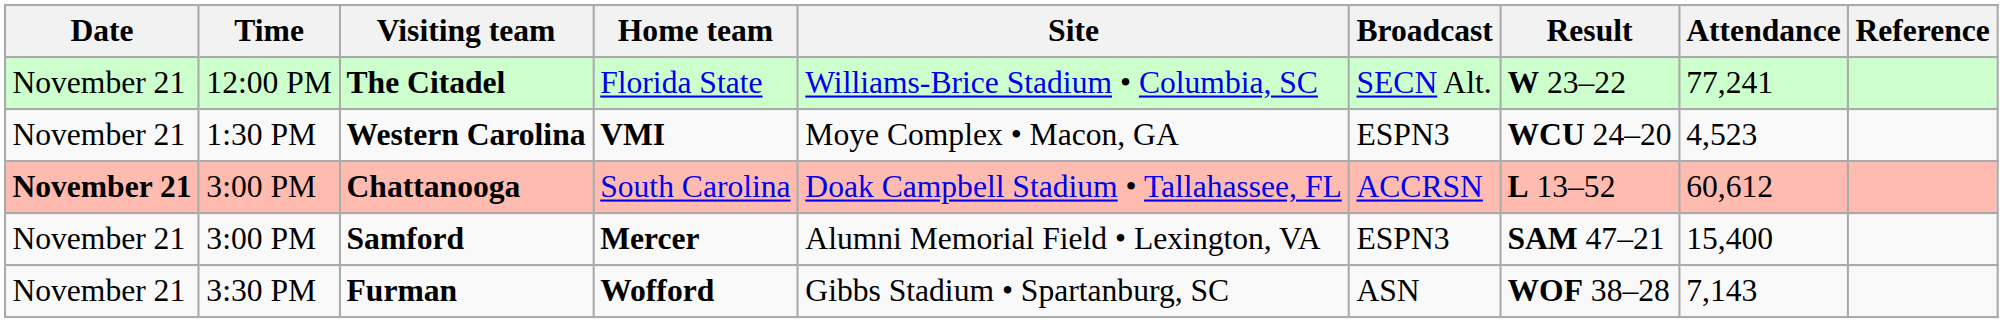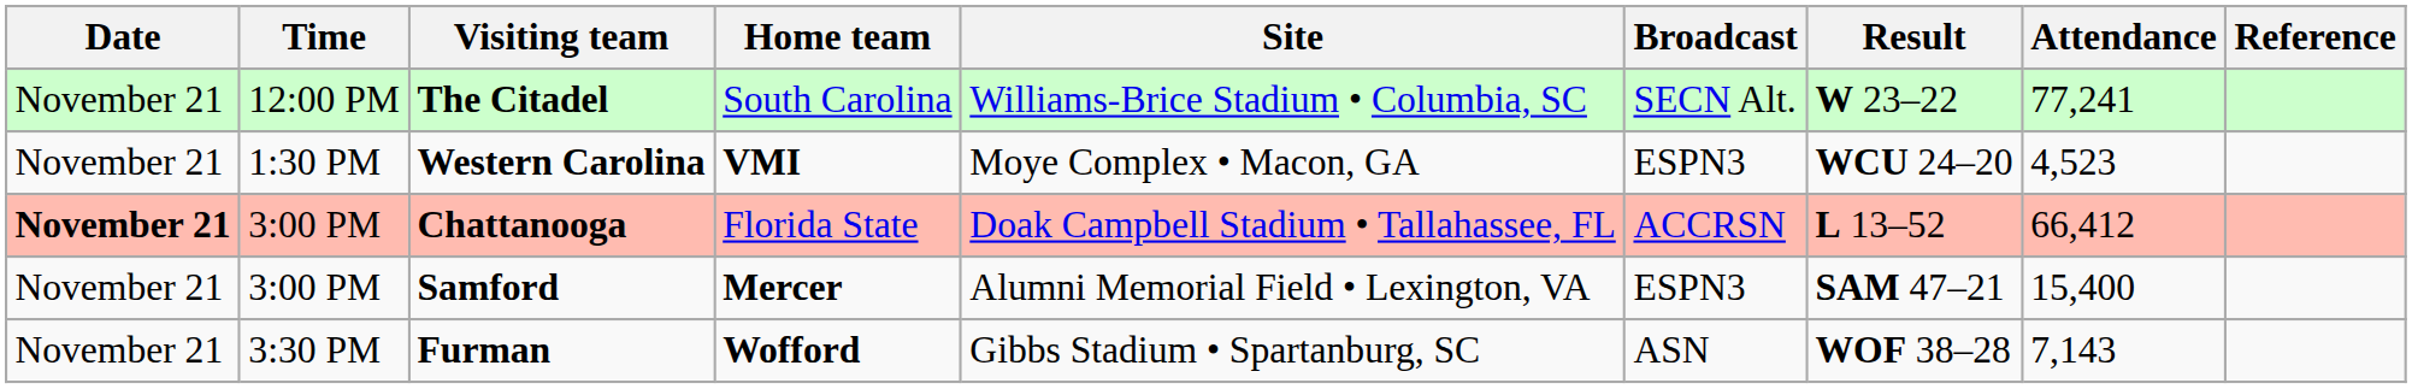 <table class="wikitable" style="font-size:95%;">
 <tr>
 <th>Date</th>
 <th>Time</th>
 <th>Visiting team</th>
 <th>Home team</th>
 <th>Site</th>
 <th>Broadcast</th>
 <th>Result</th>
 <th>Attendance</th>
 <th class="unsortable">Reference</th>
 </tr>
 <tr bgcolor=ccffcc>
 <td>November 21</td>
 <td>12:00 PM</td>
 <td><strong>The Citadel</strong></td>
-<td><a href='#'>Florida State</a></td>
+<td><a href='#'>South Carolina</a></td>
 <td><a href='#'>Williams-Brice Stadium</a> • <a href='#'>Columbia, SC</a></td>
 <td><a href='#'>SECN</a> Alt.</td>
 <td><strong>W</strong> 23–22</td>
 <td>77,241</td>
 <td></td>
 </tr>
 <tr bgcolor=>
 <td>November 21</td>
 <td>1:30 PM</td>
 <td><strong>Western Carolina</strong></td>
 <td><strong>VMI</strong></td>
 <td>Moye Complex • Macon, GA</td>
 <td>ESPN3</td>
 <td><strong>WCU</strong> 24–20</td>
 <td>4,523</td>
 <td></td>
 </tr>
 <tr bgcolor=ffbbb>
 <td><strong>November 21</strong></td>
 <td>3:00 PM</td>
 <td><strong>Chattanooga</strong></td>
-<td><a href='#'>South Carolina</a></td>
+<td><a href='#'>Florida State</a></td>
 <td><a href='#'>Doak Campbell Stadium</a> • <a href='#'>Tallahassee, FL</a></td>
 <td><a href='#'>ACCRSN</a></td>
 <td><strong>L</strong> 13–52</td>
-<td>60,612</td>
+<td>66,412</td>
 <td></td>
 </tr>
 <tr bgcolor=>
 <td>November 21</td>
 <td>3:00 PM</td>
 <td><strong>Samford</strong></td>
 <td><strong>Mercer</strong></td>
 <td>Alumni Memorial Field • Lexington, VA</td>
 <td>ESPN3</td>
 <td><strong>SAM</strong> 47–21</td>
 <td>15,400</td>
 <td></td>
 </tr>
 <tr bgcolor=>
 <td>November 21</td>
 <td>3:30 PM</td>
 <td><strong>Furman</strong></td>
 <td><strong>Wofford</strong></td>
 <td>Gibbs Stadium • Spartanburg, SC</td>
 <td>ASN</td>
 <td><strong>WOF</strong> 38–28</td>
 <td>7,143</td>
 <td></td>
 </tr>
 </table>
